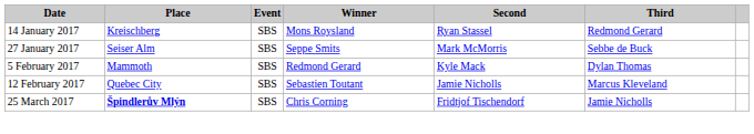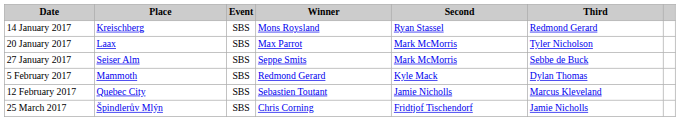 <table class="wikitable plainrowheaders" style="background:#fff; font-size:86%; border:grey solid 1px; border-collapse:collapse;">
 <tr style="background:#ccc; text-align:center;">
 <th scope="col" style="background:#ccc; width:120px;">Date</th>
 <th scope="col" style="background:#ccc; width:180px;">Place</th>
 <th scope="col" style="background:#ccc; width:15px;">Event</th>
 <th scope="col" style="background:#ccc; width:185px;">Winner</th>
 <th scope="col" style="background:#ccc; width:185px;">Second</th>
 <th scope="col" style="background:#ccc; width:185px;">Third</th>
 <th scope="col" style="background:#ccc; width:10px;"></th>
 </tr>
 <tr>
 <td>14 January 2017</td>
 <td> <a href='#'>Kreischberg</a></td>
 <td align=center>SBS</td>
 <td> <a href='#'>Mons Roysland</a></td>
 <td> <a href='#'>Ryan Stassel</a></td>
 <td> <a href='#'>Redmond Gerard</a></td>
+<td></td>
+</tr>
+<tr>
+<td>20 January 2017</td>
+<td> <a href='#'>Laax</a></td>
+<td align=center>SBS</td>
+<td> <a href='#'>Max Parrot</a></td>
+<td> <a href='#'>Mark McMorris</a></td>
+<td> <a href='#'>Tyler Nicholson</a></td>
 <td></td>
 </tr>
 <tr>
 <td>27 January 2017</td>
 <td> <a href='#'>Seiser Alm</a></td>
 <td align=center>SBS</td>
 <td> <a href='#'>Seppe Smits</a></td>
 <td> <a href='#'>Mark McMorris</a></td>
 <td> <a href='#'>Sebbe de Buck</a></td>
 <td></td>
 </tr>
 <tr>
 <td>5 February 2017</td>
 <td> <a href='#'>Mammoth</a></td>
 <td align=center>SBS</td>
 <td> <a href='#'>Redmond Gerard</a></td>
 <td> <a href='#'>Kyle Mack</a></td>
 <td> <a href='#'>Dylan Thomas</a></td>
 <td></td>
 </tr>
 <tr>
 <td>12 February 2017</td>
 <td> <a href='#'>Quebec City</a></td>
 <td align=center>SBS</td>
 <td> <a href='#'>Sebastien Toutant</a></td>
 <td> <a href='#'>Jamie Nicholls</a></td>
 <td> <a href='#'>Marcus Kleveland</a></td>
 <td></td>
 </tr>
 <tr>
 <td>25 March 2017</td>
-<td><strong> <a href='#'>Špindlerův Mlýn</a></strong></td>
+<td> <a href='#'>Špindlerův Mlýn</a></td>
 <td align=center>SBS</td>
 <td> <a href='#'>Chris Corning</a></td>
 <td> <a href='#'>Fridtjof Tischendorf</a></td>
 <td> <a href='#'>Jamie Nicholls</a></td>
 <td></td>
 </tr>
 </table>
